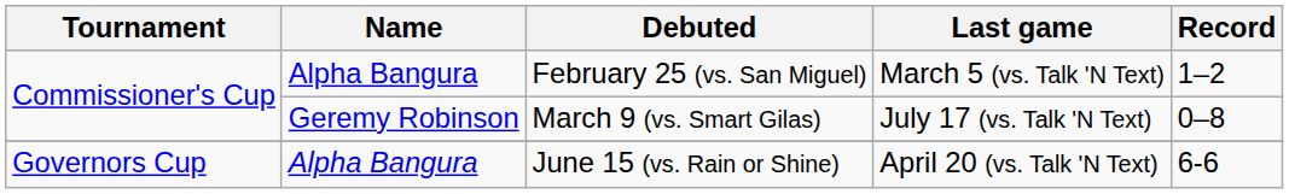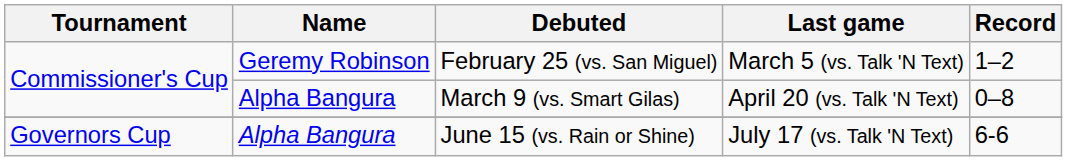 <table class="wikitable">
 <tr>
 <th>Tournament</th>
 <th>Name</th>
 <th>Debuted</th>
 <th>Last game</th>
 <th>Record</th>
 </tr>
 <tr>
 <td rowspan=2><a href='#'>Commissioner's Cup</a></td>
-<td> <a href='#'>Alpha Bangura</a></td>
+<td> <a href='#'>Geremy Robinson</a></td>
 <td>February 25 <small>(vs. San Miguel)</small></td>
 <td>March 5 <small>(vs. Talk 'N Text)</small></td>
 <td>1–2</td>
 </tr>
 <tr>
-<td> <a href='#'>Geremy Robinson</a></td>
+<td> <a href='#'>Alpha Bangura</a></td>
 <td>March 9 <small>(vs. Smart Gilas)</small></td>
-<td>July 17 <small>(vs. Talk 'N Text)</small></td>
+<td>April 20 <small>(vs. Talk 'N Text)</small></td>
 <td>0–8</td>
 </tr>
 <tr bgcolor=#FFE4C4>
 </tr>
 <tr>
 <td><a href='#'>Governors Cup</a></td>
 <td> <em><a href='#'>Alpha Bangura</a></em></td>
 <td>June 15 <small>(vs. Rain or Shine)</small></td>
-<td>April 20 <small>(vs. Talk 'N Text)</small></td>
+<td>July 17 <small>(vs. Talk 'N Text)</small></td>
 <td>6-6</td>
 </tr>
 </table>
